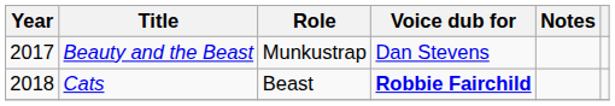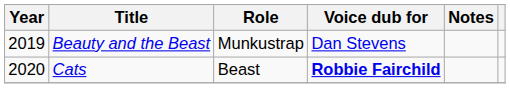 <table class="wikitable">
 <tr>
 <th>Year</th>
 <th>Title</th>
 <th>Role</th>
 <th>Voice dub for</th>
 <th>Notes</th>
 <th></th>
 </tr>
 <tr>
-<td>2017</td>
+<td>2019</td>
 <td><em><a href='#'>Beauty and the Beast</a></em></td>
 <td>Munkustrap</td>
 <td><a href='#'>Dan Stevens</a></td>
 <td></td>
 <td></td>
 </tr>
 <tr>
-<td>2018</td>
+<td>2020</td>
 <td><em><a href='#'>Cats</a></em></td>
 <td>Beast</td>
 <td><strong><a href='#'>Robbie Fairchild</a></strong></td>
 <td></td>
 <td></td>
 </tr>
 <tr>
 </tr>
 </table>
